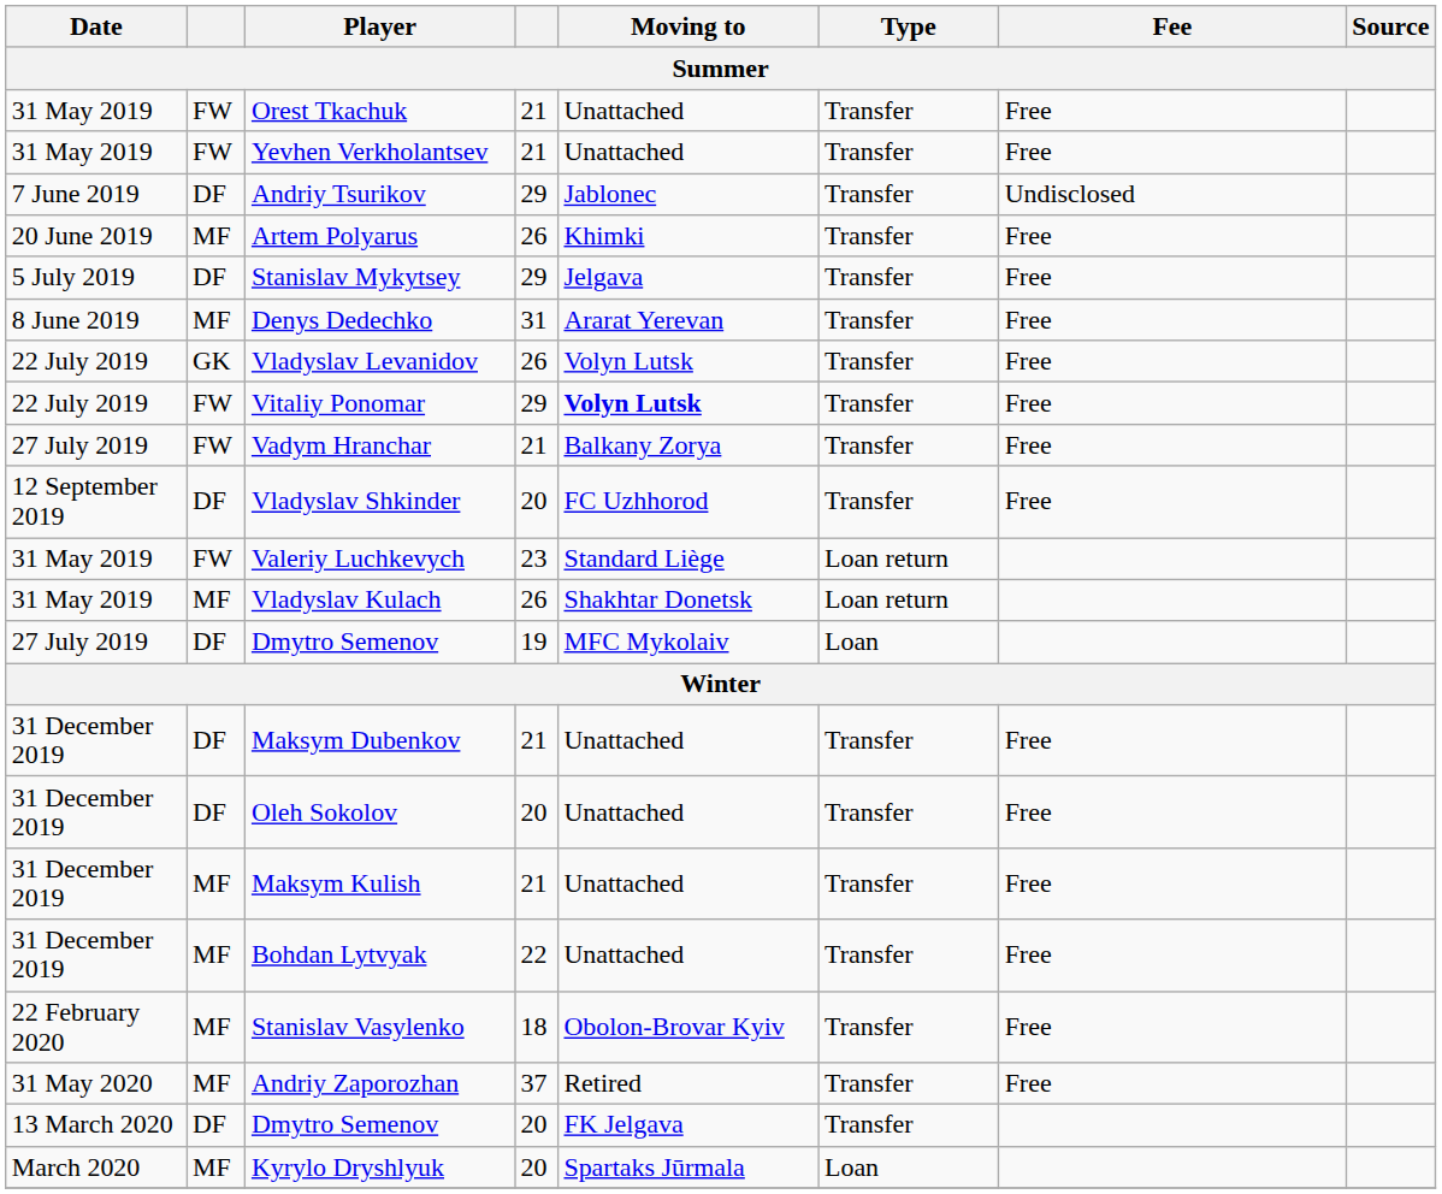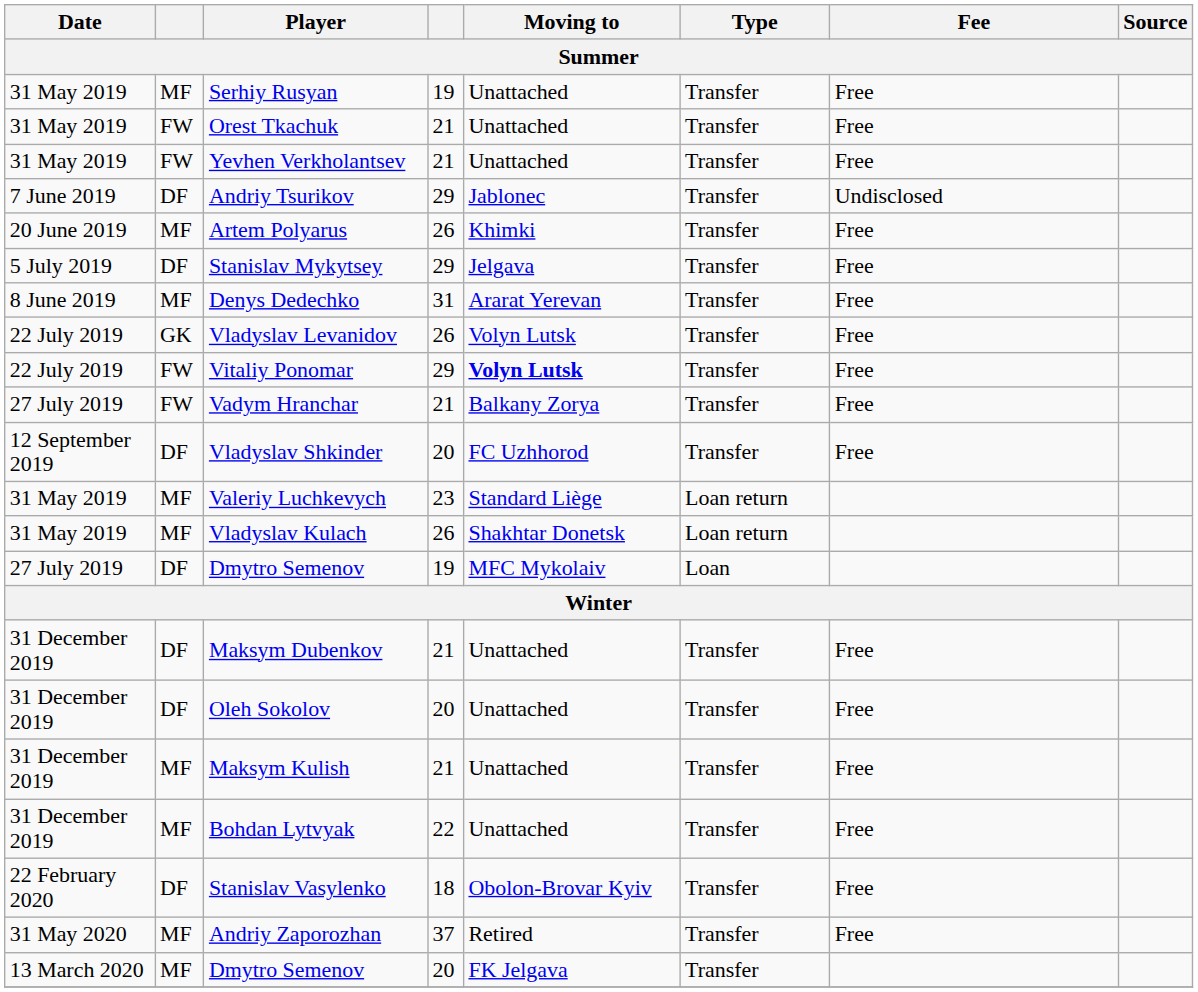 <table class="wikitable sortable">
 <tr>
 <th style="width:115px;">Date</th>
 <th style="width:30px;"></th>
 <th style="width:180px;">Player</th>
 <th style="width:20px;"></th>
 <th style="width:180px;">Moving to</th>
 <th style="width:120px;" class="unsortable">Type</th>
 <th style="width:250px;" class="unsortable">Fee</th>
 <th style="width:20px;">Source</th>
 </tr>
 <tr>
 <th colspan=8>Summer</th>
+</tr>
+<tr>
+<td>31 May 2019</td>
+<td>MF</td>
+<td> <a href='#'>Serhiy Rusyan</a></td>
+<td>19</td>
+<td>Unattached</td>
+<td>Transfer</td>
+<td>Free</td>
+<td></td>
 </tr>
 <tr>
 <td>31 May 2019</td>
 <td>FW</td>
 <td> <a href='#'>Orest Tkachuk</a></td>
 <td>21</td>
 <td>Unattached</td>
 <td>Transfer</td>
 <td>Free</td>
 <td></td>
 </tr>
 <tr>
 <td>31 May 2019</td>
 <td>FW</td>
 <td> <a href='#'>Yevhen Verkholantsev</a></td>
 <td>21</td>
 <td>Unattached</td>
 <td>Transfer</td>
 <td>Free</td>
 <td></td>
 </tr>
 <tr>
 <td>7 June 2019</td>
 <td>DF</td>
 <td> <a href='#'>Andriy Tsurikov</a></td>
 <td>29</td>
 <td> <a href='#'>Jablonec</a></td>
 <td>Transfer</td>
 <td>Undisclosed</td>
 <td></td>
 </tr>
 <tr>
 <td>20 June 2019</td>
 <td>MF</td>
 <td> <a href='#'>Artem Polyarus</a></td>
 <td>26</td>
 <td> <a href='#'>Khimki</a></td>
 <td>Transfer</td>
 <td>Free</td>
 <td></td>
 </tr>
 <tr>
 <td>5 July 2019</td>
 <td>DF</td>
 <td> <a href='#'>Stanislav Mykytsey</a></td>
 <td>29</td>
 <td> <a href='#'>Jelgava</a></td>
 <td>Transfer</td>
 <td>Free</td>
 <td></td>
 </tr>
 <tr>
 <td>8 June 2019</td>
 <td>MF</td>
 <td> <a href='#'>Denys Dedechko</a></td>
 <td>31</td>
 <td> <a href='#'>Ararat Yerevan</a></td>
 <td>Transfer</td>
 <td>Free</td>
 <td></td>
 </tr>
 <tr>
 <td>22 July 2019</td>
 <td>GK</td>
 <td> <a href='#'>Vladyslav Levanidov</a></td>
 <td>26</td>
 <td> <a href='#'>Volyn Lutsk</a></td>
 <td>Transfer</td>
 <td>Free</td>
 <td></td>
 </tr>
 <tr>
 <td>22 July 2019</td>
 <td>FW</td>
 <td> <a href='#'>Vitaliy Ponomar</a></td>
 <td>29</td>
 <td><strong> <a href='#'>Volyn Lutsk</a></strong></td>
 <td>Transfer</td>
 <td>Free</td>
 <td></td>
 </tr>
 <tr>
 <td>27 July 2019</td>
 <td>FW</td>
 <td> <a href='#'>Vadym Hranchar</a></td>
 <td>21</td>
 <td> <a href='#'>Balkany Zorya</a></td>
 <td>Transfer</td>
 <td>Free</td>
 <td></td>
 </tr>
 <tr>
 <td>12 September 2019</td>
 <td>DF</td>
 <td> <a href='#'>Vladyslav Shkinder</a></td>
 <td>20</td>
 <td> <a href='#'>FC Uzhhorod</a></td>
 <td>Transfer</td>
 <td>Free</td>
 <td></td>
 </tr>
 <tr>
 <td>31 May 2019</td>
-<td>FW</td>
+<td>MF</td>
 <td> <a href='#'>Valeriy Luchkevych</a></td>
 <td>23</td>
 <td> <a href='#'>Standard Liège</a></td>
 <td>Loan return</td>
 <td></td>
 <td></td>
 </tr>
 <tr>
 <td>31 May 2019</td>
 <td>MF</td>
 <td> <a href='#'>Vladyslav Kulach</a></td>
 <td>26</td>
 <td> <a href='#'>Shakhtar Donetsk</a></td>
 <td>Loan return</td>
 <td></td>
 <td></td>
 </tr>
 <tr>
 <td>27 July 2019</td>
 <td>DF</td>
 <td> <a href='#'>Dmytro Semenov</a></td>
 <td>19</td>
 <td> <a href='#'>MFC Mykolaiv</a></td>
 <td>Loan</td>
 <td></td>
 <td></td>
 </tr>
 <tr>
 <th colspan=8>Winter</th>
 </tr>
 <tr>
 <td>31 December 2019</td>
 <td>DF</td>
 <td> <a href='#'>Maksym Dubenkov</a></td>
 <td>21</td>
 <td>Unattached</td>
 <td>Transfer</td>
 <td>Free</td>
 <td></td>
 </tr>
 <tr>
 <td>31 December 2019</td>
 <td>DF</td>
 <td> <a href='#'>Oleh Sokolov</a></td>
 <td>20</td>
 <td>Unattached</td>
 <td>Transfer</td>
 <td>Free</td>
 <td></td>
 </tr>
 <tr>
 <td>31 December 2019</td>
 <td>MF</td>
 <td> <a href='#'>Maksym Kulish</a></td>
 <td>21</td>
 <td>Unattached</td>
 <td>Transfer</td>
 <td>Free</td>
 <td></td>
 </tr>
 <tr>
 <td>31 December 2019</td>
 <td>MF</td>
 <td> <a href='#'>Bohdan Lytvyak</a></td>
 <td>22</td>
 <td>Unattached</td>
 <td>Transfer</td>
 <td>Free</td>
 <td></td>
 </tr>
 <tr>
 <td>22 February 2020</td>
-<td>MF</td>
+<td>DF</td>
 <td> <a href='#'>Stanislav Vasylenko</a></td>
 <td>18</td>
 <td> <a href='#'>Obolon-Brovar Kyiv</a></td>
 <td>Transfer</td>
 <td>Free</td>
 <td></td>
 </tr>
 <tr>
 <td>31 May 2020</td>
 <td>MF</td>
 <td> <a href='#'>Andriy Zaporozhan</a></td>
 <td>37</td>
 <td>Retired</td>
 <td>Transfer</td>
 <td>Free</td>
 <td></td>
 </tr>
 <tr>
 <td>13 March 2020</td>
-<td>DF</td>
+<td>MF</td>
 <td> <a href='#'>Dmytro Semenov</a></td>
 <td>20</td>
 <td> <a href='#'>FK Jelgava</a></td>
 <td>Transfer</td>
 <td></td>
 <td></td>
 </tr>
 <tr>
-<td>March 2020</td>
-<td>MF</td>
-<td> <a href='#'>Kyrylo Dryshlyuk</a></td>
-<td>20</td>
-<td> <a href='#'>Spartaks Jūrmala</a></td>
-<td>Loan</td>
-<td></td>
-<td></td>
-</tr>
-<tr>
 </tr>
 </table>
